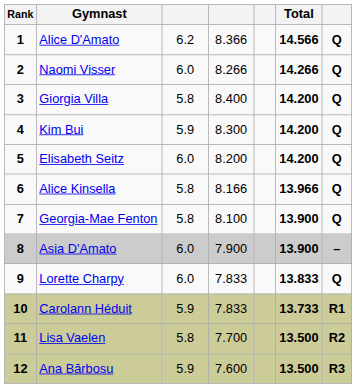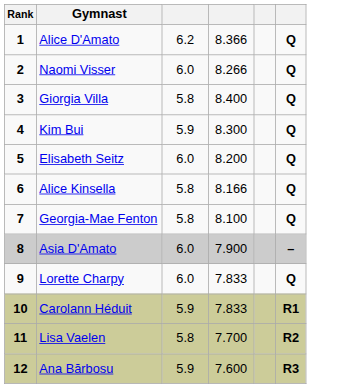 <table style="text-align:center;" class="wikitable sortable">
 <tr>
 <th scope="col" style="width:15px;"><small>Rank</small></th>
 <th scope="col" style="width:150px;">Gymnast</th>
 <th scope="col" style="width:50px;"><small></small></th>
 <th scope="col" style="width:50px;"><small></small></th>
 <th scope="col" style="width:20px;"><small></small></th>
-<th scope="col" style="width:50px;">Total</th>
 <th scope="col" style="width:30px;"><small></small></th>
 </tr>
 <tr>
 <td scope="row" style="text-align:center"><strong>1</strong></td>
 <td style="height:30px; text-align:left;"> <a href='#'>Alice D'Amato</a></td>
 <td>6.2</td>
 <td>8.366</td>
 <td></td>
-<td><strong>14.566</strong></td>
 <td><strong>Q</strong></td>
 </tr>
 <tr>
 <td scope="row" style="text-align:center"><strong>2</strong></td>
 <td style="height:30px; text-align:left;"> <a href='#'>Naomi Visser</a></td>
 <td>6.0</td>
 <td>8.266</td>
 <td></td>
-<td><strong>14.266</strong></td>
 <td><strong>Q</strong></td>
 </tr>
 <tr>
 <td scope="row" style="text-align:center"><strong>3</strong></td>
 <td style="height:30px; text-align:left;"> <a href='#'>Giorgia Villa</a></td>
 <td>5.8</td>
 <td>8.400</td>
 <td></td>
-<td><strong>14.200</strong></td>
 <td><strong>Q</strong></td>
 </tr>
 <tr>
 <td scope="row" style="text-align:center"><strong>4</strong></td>
 <td style="height:30px; text-align:left;"> <a href='#'>Kim Bui</a></td>
 <td>5.9</td>
 <td>8.300</td>
 <td></td>
-<td><strong>14.200</strong></td>
 <td><strong>Q</strong></td>
 </tr>
 <tr>
 <td scope="row" style="text-align:center"><strong>5</strong></td>
 <td style="height:30px; text-align:left;"> <a href='#'>Elisabeth Seitz</a></td>
 <td>6.0</td>
 <td>8.200</td>
 <td></td>
-<td><strong>14.200</strong></td>
 <td><strong>Q</strong></td>
 </tr>
 <tr>
 <td scope="row" style="text-align:center"><strong>6</strong></td>
 <td style="height:30px; text-align:left;"> <a href='#'>Alice Kinsella</a></td>
 <td>5.8</td>
 <td>8.166</td>
 <td></td>
-<td><strong>13.966</strong></td>
 <td><strong>Q</strong></td>
 </tr>
 <tr>
 <td scope="row" style="text-align:center"><strong>7</strong></td>
 <td style="height:30px; text-align:left;"> <a href='#'>Georgia-Mae Fenton</a></td>
 <td>5.8</td>
 <td>8.100</td>
 <td></td>
-<td><strong>13.900</strong></td>
 <td><strong>Q</strong></td>
 </tr>
 <tr style="background:#cccccc;">
 <td scope="row" style="text-align:center"><strong>8</strong></td>
 <td style="height:30px; text-align:left;"> <a href='#'>Asia D'Amato</a></td>
 <td>6.0</td>
 <td>7.900</td>
 <td></td>
-<td><strong>13.900</strong></td>
 <td><strong>–</strong></td>
 </tr>
 <tr>
 <td scope="row" style="text-align:center"><strong>9</strong></td>
 <td style="height:30px; text-align:left;"> <a href='#'>Lorette Charpy</a></td>
 <td>6.0</td>
 <td>7.833</td>
 <td></td>
-<td><strong>13.833</strong></td>
 <td><strong>Q</strong></td>
 </tr>
 <tr style="background:#cccc99;">
 <td scope="row" style="text-align:center"><strong>10</strong></td>
 <td style="height:30px; text-align:left;"> <a href='#'>Carolann Héduit</a></td>
 <td>5.9</td>
 <td>7.833</td>
 <td></td>
-<td><strong>13.733</strong></td>
 <td><strong>R1</strong></td>
 </tr>
 <tr style="background:#cccc99;">
 <td scope="row" style="text-align:center"><strong>11</strong></td>
 <td style="height:30px; text-align:left;"> <a href='#'>Lisa Vaelen</a></td>
 <td>5.8</td>
 <td>7.700</td>
 <td></td>
-<td><strong>13.500</strong></td>
 <td><strong>R2</strong></td>
 </tr>
 <tr style="background:#cccc99;">
 <td scope="row" style="text-align:center"><strong>12</strong></td>
 <td style="height:30px; text-align:left;"> <a href='#'>Ana Bărbosu</a></td>
 <td>5.9</td>
 <td>7.600</td>
 <td></td>
-<td><strong>13.500</strong></td>
 <td><strong>R3</strong></td>
 </tr>
 </table>
